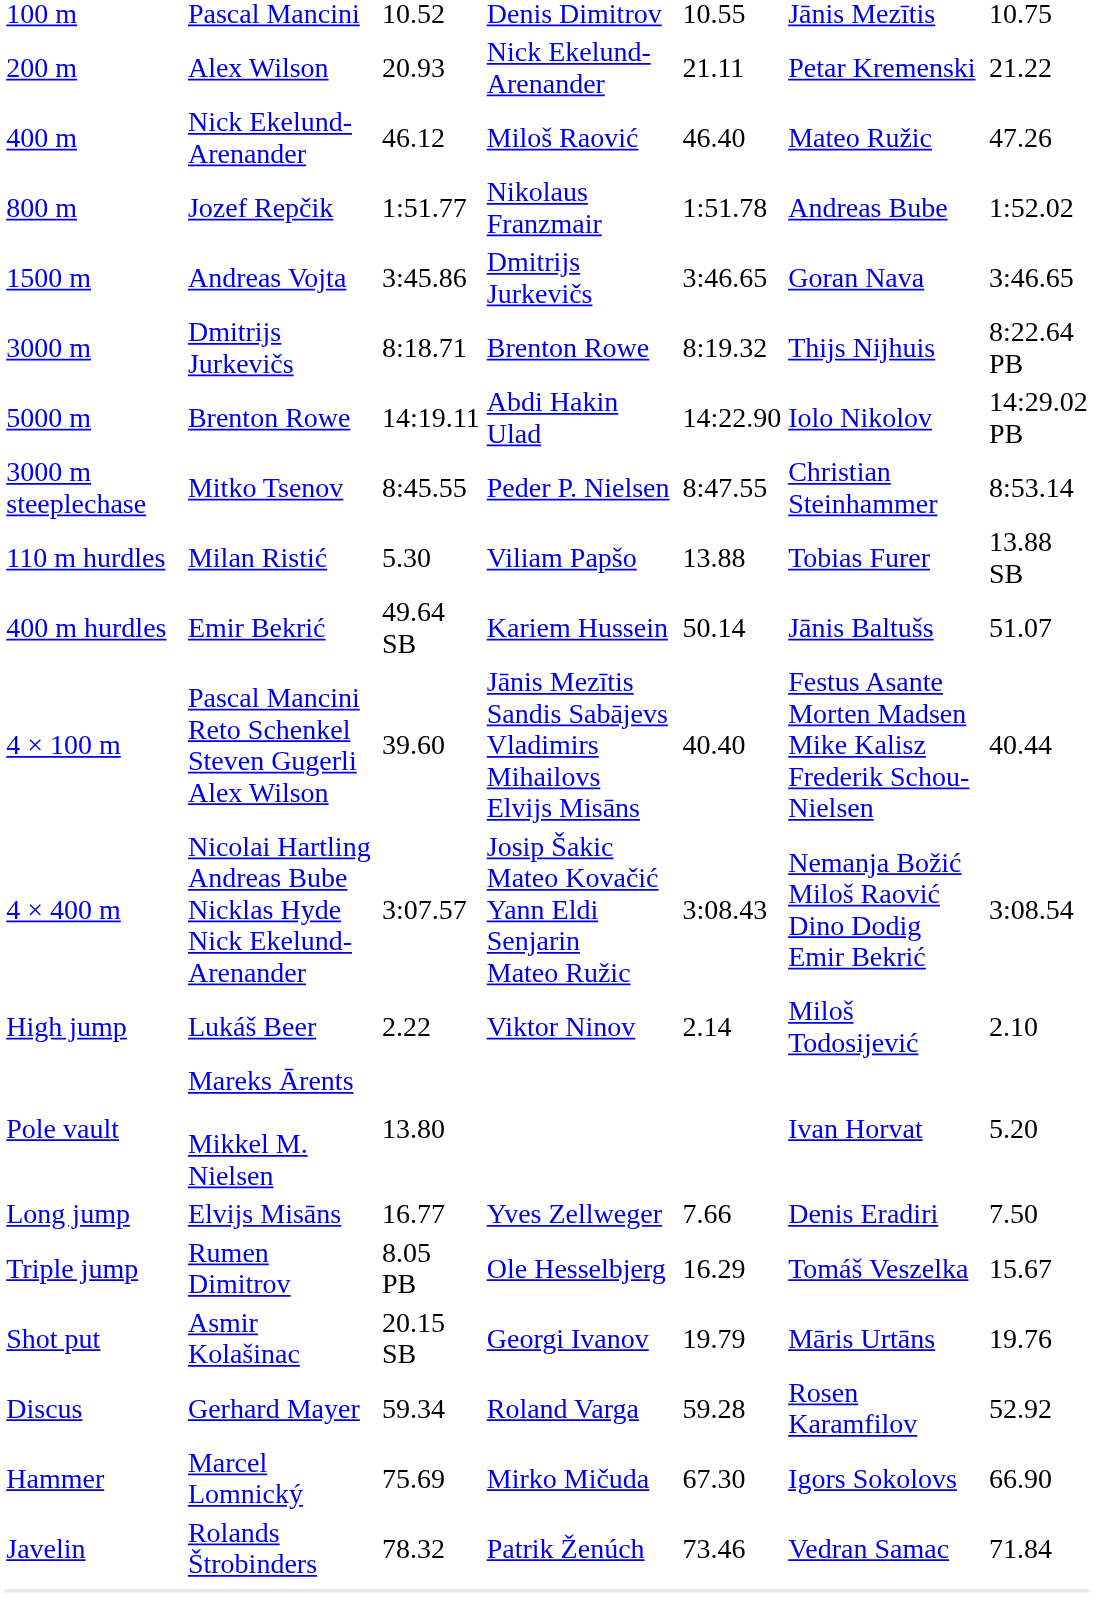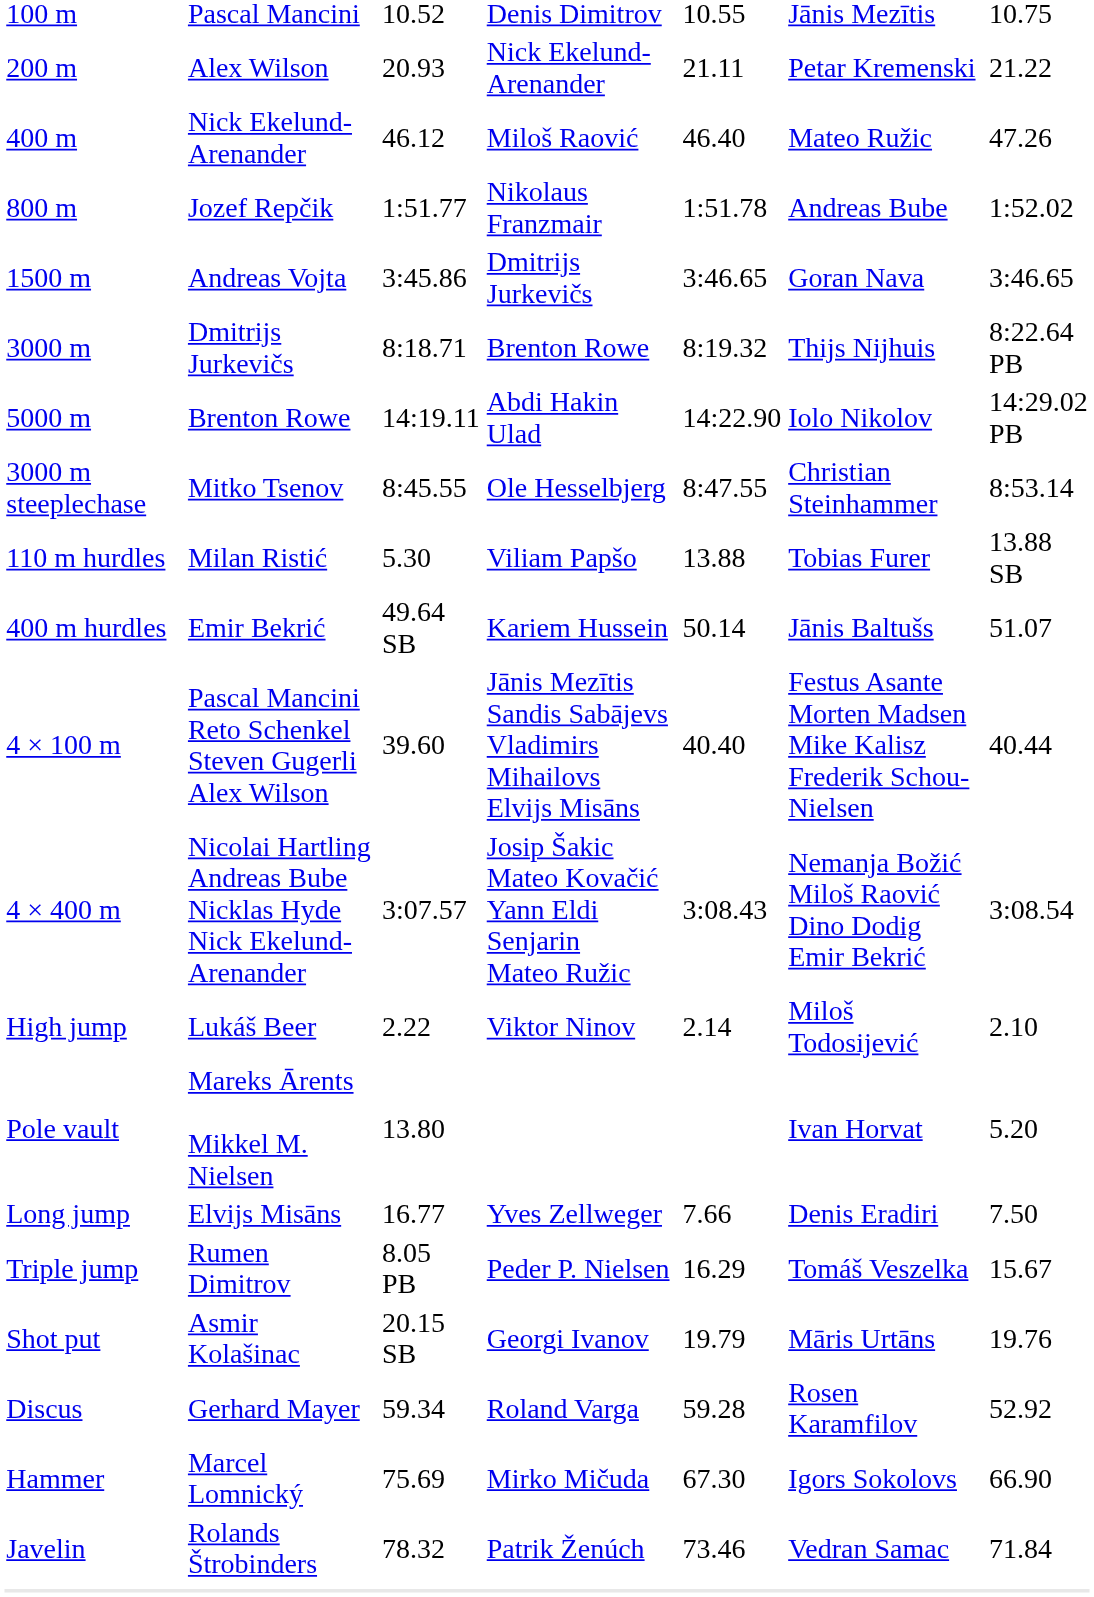 <table>
 <tr>
 <td><a href='#'>100 m</a></td>
 <td><a href='#'>Pascal Mancini</a><br></td>
 <td>10.52</td>
 <td><a href='#'>Denis Dimitrov</a><br></td>
 <td>10.55</td>
 <td><a href='#'>Jānis Mezītis</a><br></td>
 <td>10.75</td>
 </tr>
 <tr>
 <td><a href='#'>200 m</a></td>
 <td><a href='#'>Alex Wilson</a><br></td>
 <td>20.93</td>
 <td><a href='#'>Nick Ekelund-Arenander</a><br></td>
 <td>21.11</td>
 <td><a href='#'>Petar Kremenski</a><br></td>
 <td>21.22</td>
 </tr>
 <tr>
 <td><a href='#'>400 m</a></td>
 <td><a href='#'>Nick Ekelund-Arenander</a><br></td>
 <td>46.12</td>
 <td><a href='#'>Miloš Raović</a><br></td>
 <td>46.40</td>
 <td><a href='#'>Mateo Ružic</a><br></td>
 <td>47.26</td>
 </tr>
 <tr>
 <td><a href='#'>800 m</a></td>
 <td><a href='#'>Jozef Repčik</a><br></td>
 <td>1:51.77</td>
 <td><a href='#'>Nikolaus Franzmair</a><br></td>
 <td>1:51.78</td>
 <td><a href='#'>Andreas Bube</a><br></td>
 <td>1:52.02</td>
 </tr>
 <tr>
 <td><a href='#'>1500 m</a></td>
 <td><a href='#'>Andreas Vojta</a><br></td>
 <td>3:45.86</td>
 <td><a href='#'>Dmitrijs Jurkevičs</a><br></td>
 <td>3:46.65</td>
 <td><a href='#'>Goran Nava</a><br></td>
 <td>3:46.65</td>
 </tr>
 <tr>
 <td><a href='#'>3000 m</a></td>
 <td><a href='#'>Dmitrijs Jurkevičs</a><br></td>
 <td>8:18.71</td>
 <td><a href='#'>Brenton Rowe</a><br></td>
 <td>8:19.32</td>
 <td><a href='#'>Thijs Nijhuis</a><br></td>
 <td>8:22.64<br>PB</td>
 </tr>
 <tr>
 <td><a href='#'>5000 m</a></td>
 <td><a href='#'>Brenton Rowe</a><br></td>
 <td>14:19.11</td>
 <td><a href='#'>Abdi Hakin Ulad</a><br></td>
 <td>14:22.90</td>
 <td><a href='#'>Iolo Nikolov</a><br></td>
 <td>14:29.02<br>PB</td>
 </tr>
 <tr>
 <td><a href='#'>3000 m steeplechase</a></td>
 <td><a href='#'>Mitko Tsenov</a><br></td>
 <td>8:45.55</td>
-<td><a href='#'>Peder P. Nielsen</a><br></td>
+<td><a href='#'>Ole Hesselbjerg</a><br></td>
 <td>8:47.55</td>
 <td><a href='#'>Christian Steinhammer</a><br></td>
 <td>8:53.14</td>
 </tr>
 <tr>
 <td><a href='#'>110 m hurdles</a></td>
 <td><a href='#'>Milan Ristić</a><br></td>
 <td>5.30</td>
 <td><a href='#'>Viliam Papšo</a><br></td>
 <td>13.88</td>
 <td><a href='#'>Tobias Furer</a><br></td>
 <td>13.88<br>SB</td>
 </tr>
 <tr>
 <td><a href='#'>400 m hurdles</a></td>
 <td><a href='#'>Emir Bekrić</a><br></td>
 <td>49.64<br>SB</td>
 <td><a href='#'>Kariem Hussein</a><br></td>
 <td>50.14</td>
 <td><a href='#'>Jānis Baltušs</a><br></td>
 <td>51.07</td>
 </tr>
 <tr>
 <td><a href='#'>4 × 100 m</a></td>
 <td><a href='#'>Pascal Mancini</a><br><a href='#'>Reto Schenkel</a><br><a href='#'>Steven Gugerli</a><br><a href='#'>Alex Wilson</a><br></td>
 <td>39.60</td>
 <td><a href='#'>Jānis Mezītis</a><br><a href='#'>Sandis Sabājevs</a><br><a href='#'>Vladimirs Mihailovs</a><br><a href='#'>Elvijs Misāns</a><br></td>
 <td>40.40</td>
 <td><a href='#'>Festus Asante</a><br><a href='#'>Morten Madsen</a><br><a href='#'>Mike Kalisz</a><br><a href='#'>Frederik Schou-Nielsen</a><br></td>
 <td>40.44</td>
 </tr>
 <tr>
 <td><a href='#'>4 × 400 m</a></td>
 <td><a href='#'>Nicolai Hartling</a><br><a href='#'>Andreas Bube</a><br><a href='#'>Nicklas Hyde</a><br><a href='#'>Nick Ekelund-Arenander</a><br></td>
 <td>3:07.57</td>
 <td><a href='#'>Josip Šakic</a><br><a href='#'>Mateo Kovačić</a><br><a href='#'>Yann Eldi Senjarin</a><br><a href='#'>Mateo Ružic</a><br></td>
 <td>3:08.43</td>
 <td><a href='#'>Nemanja Božić</a><br><a href='#'>Miloš Raović</a><br><a href='#'>Dino Dodig</a><br><a href='#'>Emir Bekrić</a><br></td>
 <td>3:08.54</td>
 </tr>
 <tr>
 <td><a href='#'>High jump</a></td>
 <td><a href='#'>Lukáš Beer</a><br></td>
 <td>2.22</td>
 <td><a href='#'>Viktor Ninov</a><br></td>
 <td>2.14</td>
 <td><a href='#'>Miloš Todosijević</a><br></td>
 <td>2.10</td>
 </tr>
 <tr>
 <td><a href='#'>Pole vault</a></td>
 <td><a href='#'>Mareks Ārents</a><br><br><a href='#'>Mikkel M. Nielsen</a><br></td>
 <td>13.80</td>
 <td></td>
 <td></td>
 <td><a href='#'>Ivan Horvat</a><br></td>
 <td>5.20</td>
 </tr>
 <tr>
 <td><a href='#'>Long jump</a></td>
 <td><a href='#'>Elvijs Misāns</a><br></td>
 <td>16.77</td>
 <td><a href='#'>Yves Zellweger</a><br></td>
 <td>7.66</td>
 <td><a href='#'>Denis Eradiri</a><br></td>
 <td>7.50</td>
 </tr>
 <tr>
 <td><a href='#'>Triple jump</a></td>
 <td><a href='#'>Rumen Dimitrov</a><br></td>
 <td>8.05<br>PB</td>
-<td><a href='#'>Ole Hesselbjerg</a><br></td>
+<td><a href='#'>Peder P. Nielsen</a><br></td>
 <td>16.29</td>
 <td><a href='#'>Tomáš Veszelka</a><br></td>
 <td>15.67</td>
 </tr>
 <tr>
 <td><a href='#'>Shot put</a></td>
 <td><a href='#'>Asmir Kolašinac</a><br></td>
 <td>20.15<br>SB</td>
 <td><a href='#'>Georgi Ivanov</a><br></td>
 <td>19.79</td>
 <td><a href='#'>Māris Urtāns</a><br></td>
 <td>19.76</td>
 </tr>
 <tr>
 <td><a href='#'>Discus</a></td>
 <td><a href='#'>Gerhard Mayer</a><br></td>
 <td>59.34</td>
 <td><a href='#'>Roland Varga</a><br></td>
 <td>59.28</td>
 <td><a href='#'>Rosen Karamfilov</a><br></td>
 <td>52.92</td>
 </tr>
 <tr>
 <td><a href='#'>Hammer</a></td>
 <td><a href='#'>Marcel Lomnický</a><br></td>
 <td>75.69</td>
 <td><a href='#'>Mirko Mičuda</a><br></td>
 <td>67.30</td>
 <td><a href='#'>Igors Sokolovs</a><br></td>
 <td>66.90</td>
 </tr>
 <tr>
 <td><a href='#'>Javelin</a></td>
 <td><a href='#'>Rolands Štrobinders</a><br></td>
 <td>78.32</td>
 <td><a href='#'>Patrik Ženúch</a><br></td>
 <td>73.46</td>
 <td><a href='#'>Vedran Samac</a><br></td>
 <td>71.84</td>
 </tr>
 <tr>
 </tr>
 <tr bgcolor= e8e8e8>
 <td colspan=7></td>
 </tr>
 </table>
